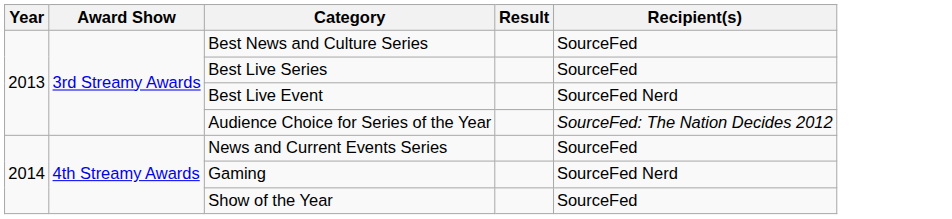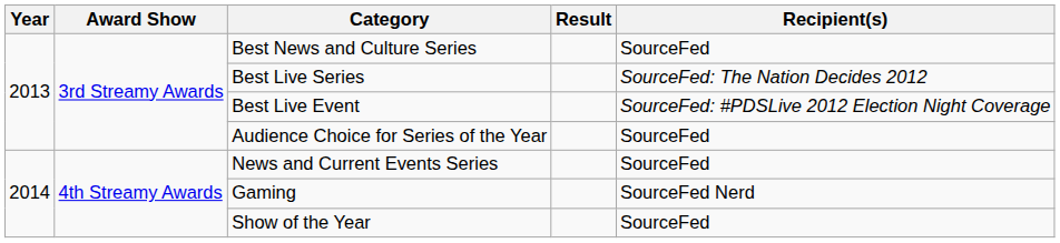 <table class="wikitable">
 <tr>
 <th>Year</th>
 <th>Award Show</th>
 <th>Category</th>
 <th>Result</th>
 <th>Recipient(s)</th>
 </tr>
 <tr>
 <td rowspan="4">2013</td>
 <td rowspan="4"><a href='#'>3rd Streamy Awards</a></td>
 <td>Best News and Culture Series</td>
 <td></td>
 <td>SourceFed</td>
 </tr>
 <tr>
 <td>Best Live Series</td>
 <td></td>
-<td>SourceFed</td>
+<td><em>SourceFed: The Nation Decides 2012</em></td>
 </tr>
 <tr>
 <td>Best Live Event</td>
 <td></td>
-<td>SourceFed Nerd</td>
+<td><em>SourceFed: #PDSLive 2012 Election Night Coverage</em></td>
 </tr>
 <tr>
 <td>Audience Choice for Series of the Year</td>
 <td></td>
-<td><em>SourceFed: The Nation Decides 2012</em></td>
+<td>SourceFed</td>
 </tr>
 <tr>
 <td rowspan="3">2014</td>
 <td rowspan="3"><a href='#'>4th Streamy Awards</a></td>
 <td>News and Current Events Series</td>
 <td></td>
 <td>SourceFed</td>
 </tr>
 <tr>
 <td>Gaming</td>
 <td></td>
 <td>SourceFed Nerd</td>
 </tr>
 <tr>
 <td>Show of the Year</td>
 <td></td>
 <td>SourceFed</td>
 </tr>
 </table>
